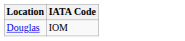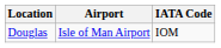 <table class="wikitable">
 <tr>
 <th>Location</th>
+<th>Airport</th>
 <th>IATA Code</th>
 </tr>
 <tr>
 <td><a href='#'>Douglas</a></td>
+<td><a href='#'>Isle of Man Airport</a></td>
 <td>IOM</td>
 </tr>
 </table>
